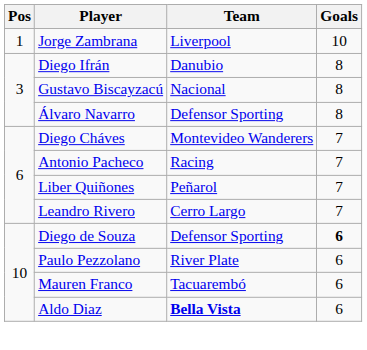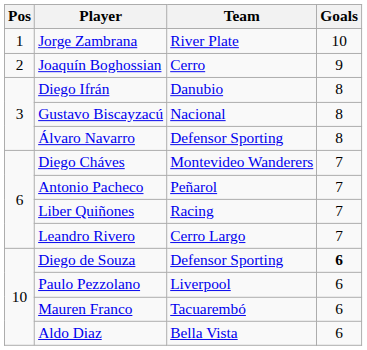 <table class="wikitable" style="text-align:center">
 <tr>
 <th>Pos</th>
 <th>Player</th>
 <th>Team</th>
 <th>Goals</th>
 </tr>
 <tr>
 <td>1</td>
 <td align="left"> <a href='#'>Jorge Zambrana</a></td>
-<td align="left"><a href='#'>Liverpool</a></td>
+<td align="left"><a href='#'>River Plate</a></td>
 <td>10</td>
+</tr>
+<tr>
+<td>2</td>
+<td align="left"> <a href='#'>Joaquín Boghossian</a></td>
+<td align="left"><a href='#'>Cerro</a></td>
+<td>9</td>
 </tr>
 <tr>
 <td rowspan="3">3</td>
 <td align="left"> <a href='#'>Diego Ifrán</a></td>
 <td align="left"><a href='#'>Danubio</a></td>
 <td>8</td>
 </tr>
 <tr>
 <td align="left"> <a href='#'>Gustavo Biscayzacú</a></td>
 <td align="left"><a href='#'>Nacional</a></td>
 <td>8</td>
 </tr>
 <tr>
 <td align="left"> <a href='#'>Álvaro Navarro</a></td>
 <td align="left"><a href='#'>Defensor Sporting</a></td>
 <td>8</td>
 </tr>
 <tr>
 <td rowspan="4">6</td>
 <td align="left"> <a href='#'>Diego Cháves</a></td>
 <td align="left"><a href='#'>Montevideo Wanderers</a></td>
 <td>7</td>
 </tr>
 <tr>
 <td align="left"> <a href='#'>Antonio Pacheco</a></td>
-<td align="left"><a href='#'>Racing</a></td>
+<td align="left"><a href='#'>Peñarol</a></td>
 <td>7</td>
 </tr>
 <tr>
 <td align="left"> <a href='#'>Liber Quiñones</a></td>
-<td align="left"><a href='#'>Peñarol</a></td>
+<td align="left"><a href='#'>Racing</a></td>
 <td>7</td>
 </tr>
 <tr>
 <td align="left"> <a href='#'>Leandro Rivero</a></td>
 <td align="left"><a href='#'>Cerro Largo</a></td>
 <td>7</td>
 </tr>
 <tr>
 <td rowspan="4">10</td>
 <td align="left"> <a href='#'>Diego de Souza</a></td>
 <td align="left"><a href='#'>Defensor Sporting</a></td>
 <td><strong>6</strong></td>
 </tr>
 <tr>
 <td align="left"> <a href='#'>Paulo Pezzolano</a></td>
-<td align="left"><a href='#'>River Plate</a></td>
+<td align="left"><a href='#'>Liverpool</a></td>
 <td>6</td>
 </tr>
 <tr>
 <td align="left"> <a href='#'>Mauren Franco</a></td>
 <td align="left"><a href='#'>Tacuarembó</a></td>
 <td>6</td>
 </tr>
 <tr>
 <td align="left"> <a href='#'>Aldo Diaz</a></td>
-<td align="left"><strong><a href='#'>Bella Vista</a></strong></td>
+<td align="left"><a href='#'>Bella Vista</a></td>
 <td>6</td>
 </tr>
 </table>
